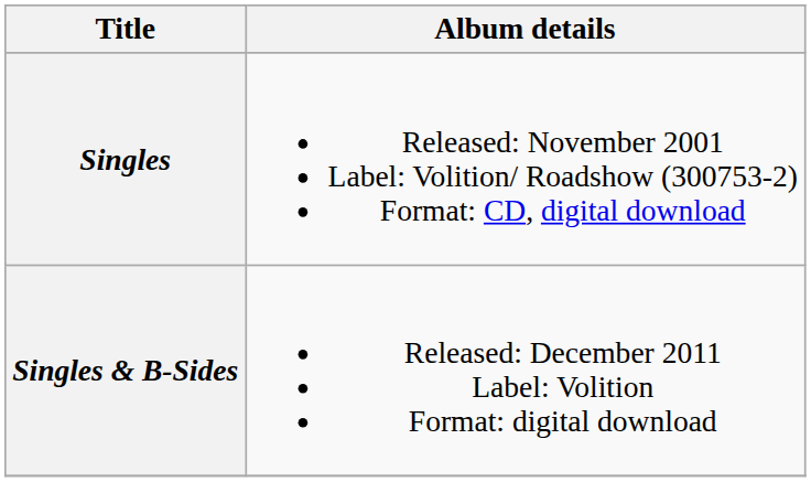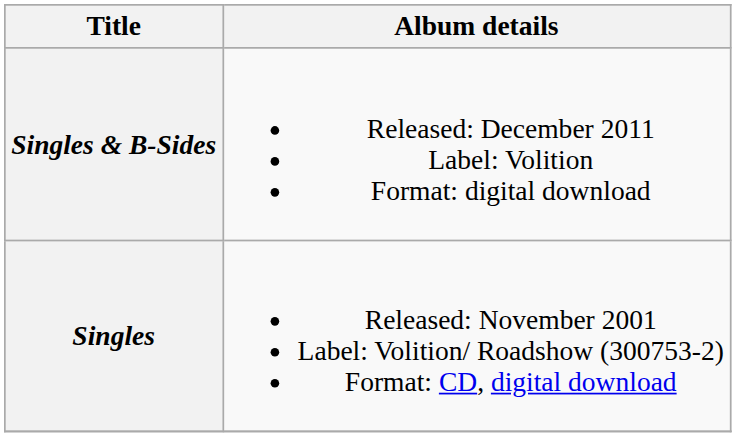 <table class="wikitable plainrowheaders" style="text-align:center;">
 <tr>
 <th scope="col" rowspan="1">Title</th>
 <th scope="col" rowspan="1">Album details</th>
 </tr>
 <tr>
+<th scope="row"><em>Singles & B-Sides</em></th>
+<td><br><ul><li>Released: December 2011</li><li>Label: Volition</li><li>Format: digital download</li></ul></td>
+</tr>
+<tr>
 <th scope="row"><em>Singles</em></th>
 <td><br><ul><li>Released: November 2001</li><li>Label: Volition/ Roadshow (300753-2)</li><li>Format: <a href='#'>CD</a>, <a href='#'>digital download</a></li></ul></td>
 </tr>
 <tr>
-<th scope="row"><em>Singles & B-Sides</em></th>
-<td><br><ul><li>Released: December 2011</li><li>Label: Volition</li><li>Format: digital download</li></ul></td>
-</tr>
-<tr>
 </tr>
 </table>
